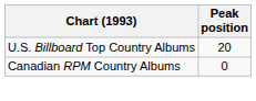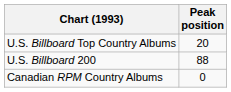 <table class="wikitable">
 <tr>
 <th>Chart (1993)</th>
 <th>Peak<br>position</th>
 </tr>
 <tr>
 <td>U.S. <em>Billboard</em> Top Country Albums</td>
 <td align="center">20</td>
 </tr>
 <tr>
+<td>U.S. <em>Billboard</em> 200</td>
+<td align="center">88</td>
+</tr>
+<tr>
 <td>Canadian <em>RPM</em> Country Albums</td>
 <td align="center">0</td>
 </tr>
 </table>
